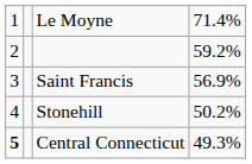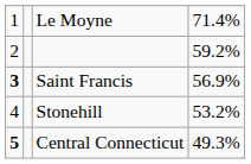 <table class="wikitable sortable" style="font-size:90%;">
 <tr>
 </tr>
 <tr>
 <td style="text-align:center;">1</td>
 <td></td>
 <td>Le Moyne</td>
 <td style="text-align:center;">71.4%</td>
 </tr>
 <tr>
 <td style="text-align:center;">2</td>
 <td></td>
 <td></td>
 <td style="text-align:center;">59.2%</td>
 </tr>
 <tr>
-<td style="text-align:center;">3</td>
+<td style="text-align:center;"><strong>3</strong></td>
 <td></td>
 <td>Saint Francis</td>
 <td style="text-align:center;">56.9%</td>
 </tr>
 <tr>
 <td style="text-align:center;">4</td>
 <td></td>
 <td>Stonehill</td>
-<td style="text-align:center;">50.2%</td>
+<td style="text-align:center;">53.2%</td>
 </tr>
 <tr>
 <td style="text-align:center;"><strong>5</strong></td>
 <td></td>
 <td>Central Connecticut</td>
 <td style="text-align:center;">49.3%</td>
 </tr>
 </table>
